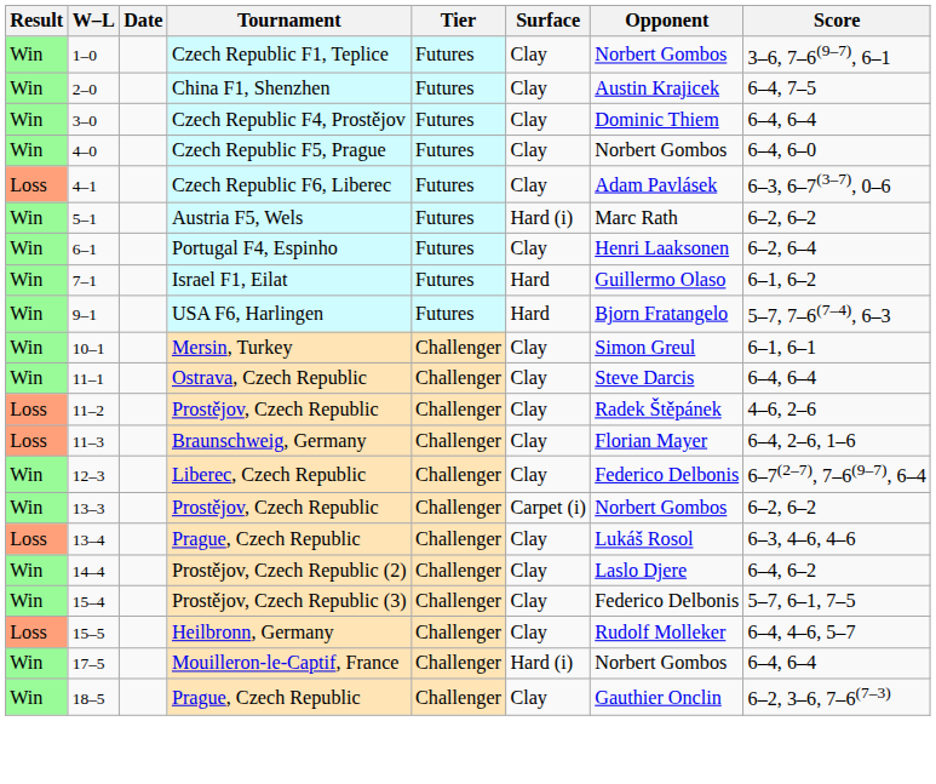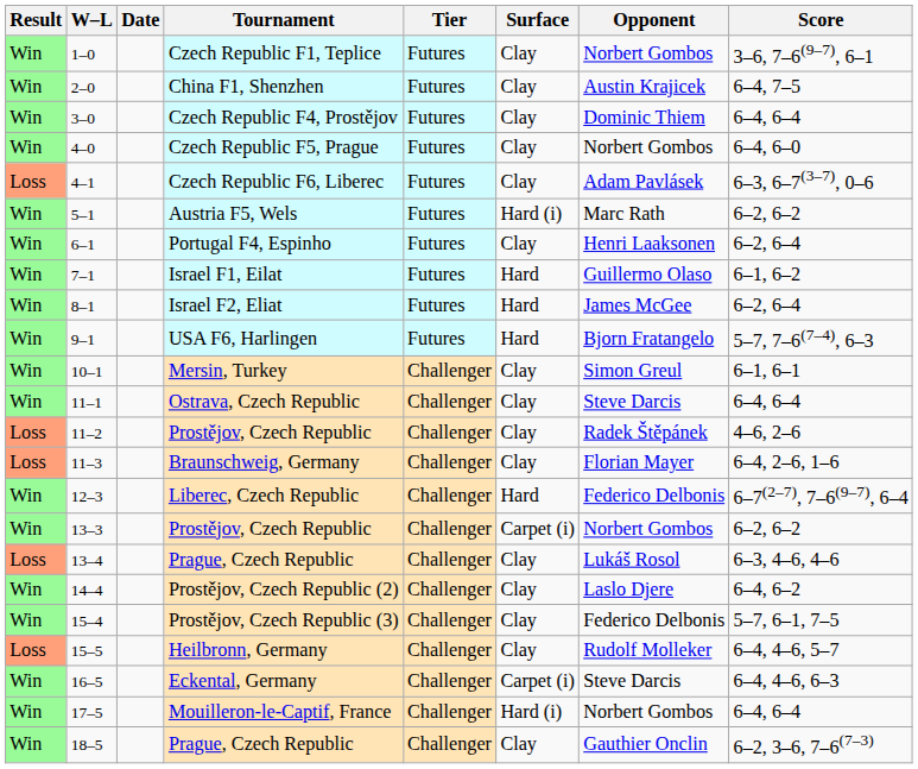 <table class="sortable wikitable">
 <tr>
 <th>Result</th>
 <th class="unsortable">W–L</th>
 <th>Date</th>
 <th>Tournament</th>
 <th>Tier</th>
 <th>Surface</th>
 <th>Opponent</th>
 <th class="unsortable">Score</th>
 </tr>
 <tr>
 <td bgcolor=98FB98>Win</td>
 <td><small>1–0</small></td>
 <td></td>
 <td style="background:#cffcff;">Czech Republic F1, Teplice</td>
 <td style="background:#cffcff;">Futures</td>
 <td>Clay</td>
 <td> <a href='#'>Norbert Gombos</a></td>
 <td>3–6, 7–6<sup>(9–7)</sup>, 6–1</td>
 </tr>
 <tr>
 <td bgcolor=98FB98>Win</td>
 <td><small>2–0</small></td>
 <td></td>
 <td style="background:#cffcff;">China F1, Shenzhen</td>
 <td style="background:#cffcff;">Futures</td>
 <td>Clay</td>
 <td> <a href='#'>Austin Krajicek</a></td>
 <td>6–4, 7–5</td>
 </tr>
 <tr>
 <td bgcolor=98FB98>Win</td>
 <td><small>3–0</small></td>
 <td></td>
 <td style="background:#cffcff;">Czech Republic F4, Prostějov</td>
 <td style="background:#cffcff;">Futures</td>
 <td>Clay</td>
 <td> <a href='#'>Dominic Thiem</a></td>
 <td>6–4, 6–4</td>
 </tr>
 <tr>
 <td bgcolor=98FB98>Win</td>
 <td><small>4–0</small></td>
 <td></td>
 <td style="background:#cffcff;">Czech Republic F5, Prague</td>
 <td style="background:#cffcff;">Futures</td>
 <td>Clay</td>
 <td> Norbert Gombos</td>
 <td>6–4, 6–0</td>
 </tr>
 <tr>
 <td bgcolor=FFA07A>Loss</td>
 <td><small>4–1</small></td>
 <td></td>
 <td style="background:#cffcff;">Czech Republic F6, Liberec</td>
 <td style="background:#cffcff;">Futures</td>
 <td>Clay</td>
 <td> <a href='#'>Adam Pavlásek</a></td>
 <td>6–3, 6–7<sup>(3–7)</sup>, 0–6</td>
 </tr>
 <tr>
 <td bgcolor=98FB98>Win</td>
 <td><small>5–1</small></td>
 <td></td>
 <td style="background:#cffcff;">Austria F5, Wels</td>
 <td style="background:#cffcff;">Futures</td>
 <td>Hard (i)</td>
 <td> Marc Rath</td>
 <td>6–2, 6–2</td>
 </tr>
 <tr>
 <td bgcolor=98FB98>Win</td>
 <td><small>6–1</small></td>
 <td></td>
 <td style="background:#cffcff;">Portugal F4, Espinho</td>
 <td style="background:#cffcff;">Futures</td>
 <td>Clay</td>
 <td> <a href='#'>Henri Laaksonen</a></td>
 <td>6–2, 6–4</td>
 </tr>
 <tr>
 <td bgcolor=98FB98>Win</td>
 <td><small>7–1</small></td>
 <td></td>
 <td style="background:#cffcff;">Israel F1, Eilat</td>
 <td style="background:#cffcff;">Futures</td>
 <td>Hard</td>
 <td> <a href='#'>Guillermo Olaso</a></td>
 <td>6–1, 6–2</td>
 </tr>
 <tr>
 <td bgcolor=98FB98>Win</td>
+<td><small>8–1</small></td>
+<td></td>
+<td style="background:#cffcff;">Israel F2, Eliat</td>
+<td style="background:#cffcff;">Futures</td>
+<td>Hard</td>
+<td> <a href='#'>James McGee</a></td>
+<td>6–2, 6–4</td>
+</tr>
+<tr>
+<td bgcolor=98FB98>Win</td>
 <td><small>9–1</small></td>
 <td></td>
 <td style="background:#cffcff;">USA F6, Harlingen</td>
 <td style="background:#cffcff;">Futures</td>
 <td>Hard</td>
 <td> <a href='#'>Bjorn Fratangelo</a></td>
 <td>5–7, 7–6<sup>(7–4)</sup>, 6–3</td>
 </tr>
 <tr>
 <td bgcolor=98FB98>Win</td>
 <td><small>10–1</small></td>
 <td><a href='#'></a></td>
 <td style="background:moccasin;"><a href='#'>Mersin</a>, Turkey</td>
 <td style="background:moccasin;">Challenger</td>
 <td>Clay</td>
 <td> <a href='#'>Simon Greul</a></td>
 <td>6–1, 6–1</td>
 </tr>
 <tr>
 <td bgcolor=98FB98>Win</td>
 <td><small>11–1</small></td>
 <td><a href='#'></a></td>
 <td style="background:moccasin;"><a href='#'>Ostrava</a>, Czech Republic</td>
 <td style="background:moccasin;">Challenger</td>
 <td>Clay</td>
 <td> <a href='#'>Steve Darcis</a></td>
 <td>6–4, 6–4</td>
 </tr>
 <tr>
 <td bgcolor=ffa07a>Loss</td>
 <td><small>11–2</small></td>
 <td><a href='#'></a></td>
 <td style="background:moccasin;"><a href='#'>Prostějov</a>, Czech Republic</td>
 <td style="background:moccasin;">Challenger</td>
 <td>Clay</td>
 <td> <a href='#'>Radek Štěpánek</a></td>
 <td>4–6, 2–6</td>
 </tr>
 <tr>
 <td bgcolor=ffa07a>Loss</td>
 <td><small>11–3</small></td>
 <td><a href='#'></a></td>
 <td style="background:moccasin;"><a href='#'>Braunschweig</a>, Germany</td>
 <td style="background:moccasin;">Challenger</td>
 <td>Clay</td>
 <td> <a href='#'>Florian Mayer</a></td>
 <td>6–4, 2–6, 1–6</td>
 </tr>
 <tr>
 <td bgcolor=98FB98>Win</td>
 <td><small>12–3</small></td>
 <td><a href='#'></a></td>
 <td style="background:moccasin;"><a href='#'>Liberec</a>, Czech Republic</td>
 <td style="background:moccasin;">Challenger</td>
-<td>Clay</td>
+<td>Hard</td>
 <td> <a href='#'>Federico Delbonis</a></td>
 <td>6–7<sup>(2–7)</sup>, 7–6<sup>(9–7)</sup>, 6–4</td>
 </tr>
 <tr>
 <td bgcolor=98FB98>Win</td>
 <td><small>13–3</small></td>
 <td><a href='#'></a></td>
 <td style="background:moccasin;"><a href='#'>Prostějov</a>, Czech Republic</td>
 <td style="background:moccasin;">Challenger</td>
 <td>Carpet (i)</td>
 <td> <a href='#'>Norbert Gombos</a></td>
 <td>6–2, 6–2</td>
 </tr>
 <tr>
 <td bgcolor=ffa07a>Loss</td>
 <td><small>13–4</small></td>
 <td><a href='#'></a></td>
 <td style="background:moccasin;"><a href='#'>Prague</a>, Czech Republic</td>
 <td style="background:moccasin;">Challenger</td>
 <td>Clay</td>
 <td> <a href='#'>Lukáš Rosol</a></td>
 <td>6–3, 4–6, 4–6</td>
 </tr>
 <tr>
 <td bgcolor=98FB98>Win</td>
 <td><small>14–4</small></td>
 <td><a href='#'></a></td>
 <td style="background:moccasin;">Prostějov, Czech Republic (2)</td>
 <td style="background:moccasin;">Challenger</td>
 <td>Clay</td>
 <td> <a href='#'>Laslo Djere</a></td>
 <td>6–4, 6–2</td>
 </tr>
 <tr>
 <td bgcolor=98FB98>Win</td>
 <td><small>15–4</small></td>
 <td><a href='#'></a></td>
 <td style="background:moccasin;">Prostějov, Czech Republic (3)</td>
 <td style="background:moccasin;">Challenger</td>
 <td>Clay</td>
 <td> Federico Delbonis</td>
 <td>5–7, 6–1, 7–5</td>
 </tr>
 <tr>
 <td bgcolor=ffa07a>Loss</td>
 <td><small>15–5</small></td>
 <td><a href='#'></a></td>
 <td style="background:moccasin;"><a href='#'>Heilbronn</a>, Germany</td>
 <td style="background:moccasin;">Challenger</td>
 <td>Clay</td>
 <td> <a href='#'>Rudolf Molleker</a></td>
 <td>6–4, 4–6, 5–7</td>
 </tr>
 <tr>
 <td bgcolor=98FB98>Win</td>
+<td><small>16–5</small></td>
+<td><a href='#'></a></td>
+<td style="background:moccasin;"><a href='#'>Eckental</a>, Germany</td>
+<td style="background:moccasin;">Challenger</td>
+<td>Carpet (i)</td>
+<td> Steve Darcis</td>
+<td>6–4, 4–6, 6–3</td>
+</tr>
+<tr>
+<td bgcolor=98FB98>Win</td>
 <td><small>17–5</small></td>
 <td><a href='#'></a></td>
 <td style="background:moccasin;"><a href='#'>Mouilleron-le-Captif</a>, France</td>
 <td style="background:moccasin;">Challenger</td>
 <td>Hard (i)</td>
 <td> Norbert Gombos</td>
 <td>6–4, 6–4</td>
 </tr>
 <tr>
 <td bgcolor=98FB98>Win</td>
 <td><small>18–5</small></td>
 <td><a href='#'></a></td>
 <td style="background:moccasin;"><a href='#'>Prague</a>, Czech Republic</td>
 <td style="background:moccasin;">Challenger</td>
 <td>Clay</td>
 <td> <a href='#'>Gauthier Onclin</a></td>
 <td>6–2, 3–6, 7–6<sup>(7–3)</sup></td>
 </tr>
 </table>
